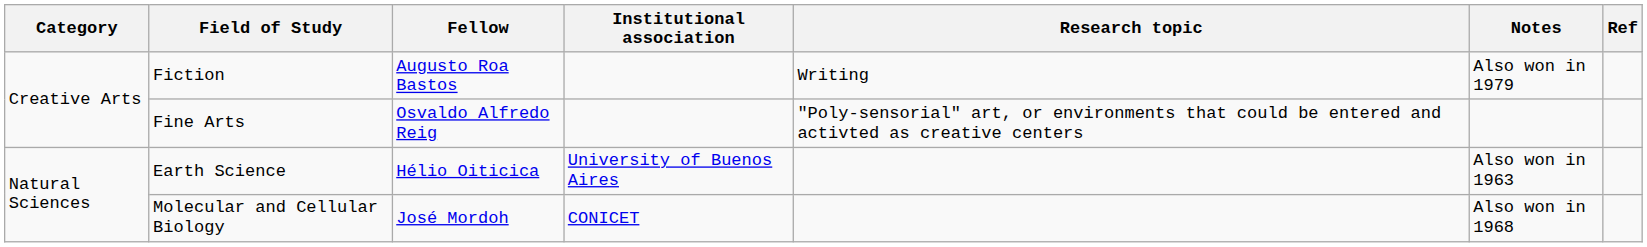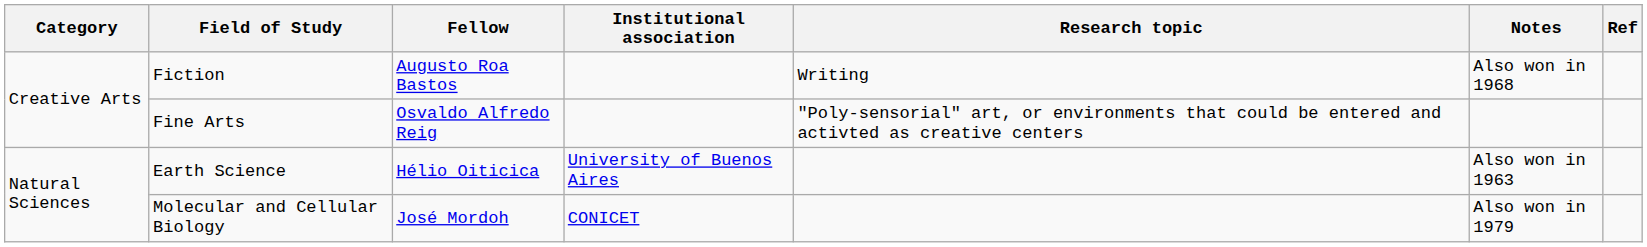 <table class="wikitable sortable static-row-numbers static-row-header-text">
 <tr>
 <th>Category</th>
 <th>Field of Study</th>
 <th>Fellow</th>
 <th>Institutional association </th>
 <th>Research topic</th>
 <th>Notes</th>
 <th class="unsortable">Ref</th>
 </tr>
 <tr>
 <td rowspan="2">Creative Arts</td>
 <td>Fiction</td>
 <td><a href='#'>Augusto Roa Bastos</a></td>
 <td></td>
 <td>Writing</td>
-<td>Also won in 1979</td>
+<td>Also won in 1968</td>
 <td></td>
 </tr>
 <tr>
 <td>Fine Arts</td>
 <td><a href='#'>Osvaldo Alfredo Reig</a></td>
 <td></td>
 <td>"Poly-sensorial" art, or environments that could be entered and activted as creative centers</td>
 <td></td>
 <td></td>
 </tr>
 <tr>
 <td rowspan="2">Natural Sciences</td>
 <td>Earth Science</td>
 <td><a href='#'>Hélio Oiticica</a></td>
 <td><a href='#'>University of Buenos Aires</a></td>
 <td></td>
 <td>Also won in 1963</td>
 <td></td>
 </tr>
 <tr>
 <td>Molecular and Cellular Biology</td>
 <td><a href='#'>José Mordoh</a></td>
 <td><a href='#'>CONICET</a></td>
 <td></td>
-<td>Also won in 1968</td>
+<td>Also won in 1979</td>
 <td></td>
 </tr>
 </table>
